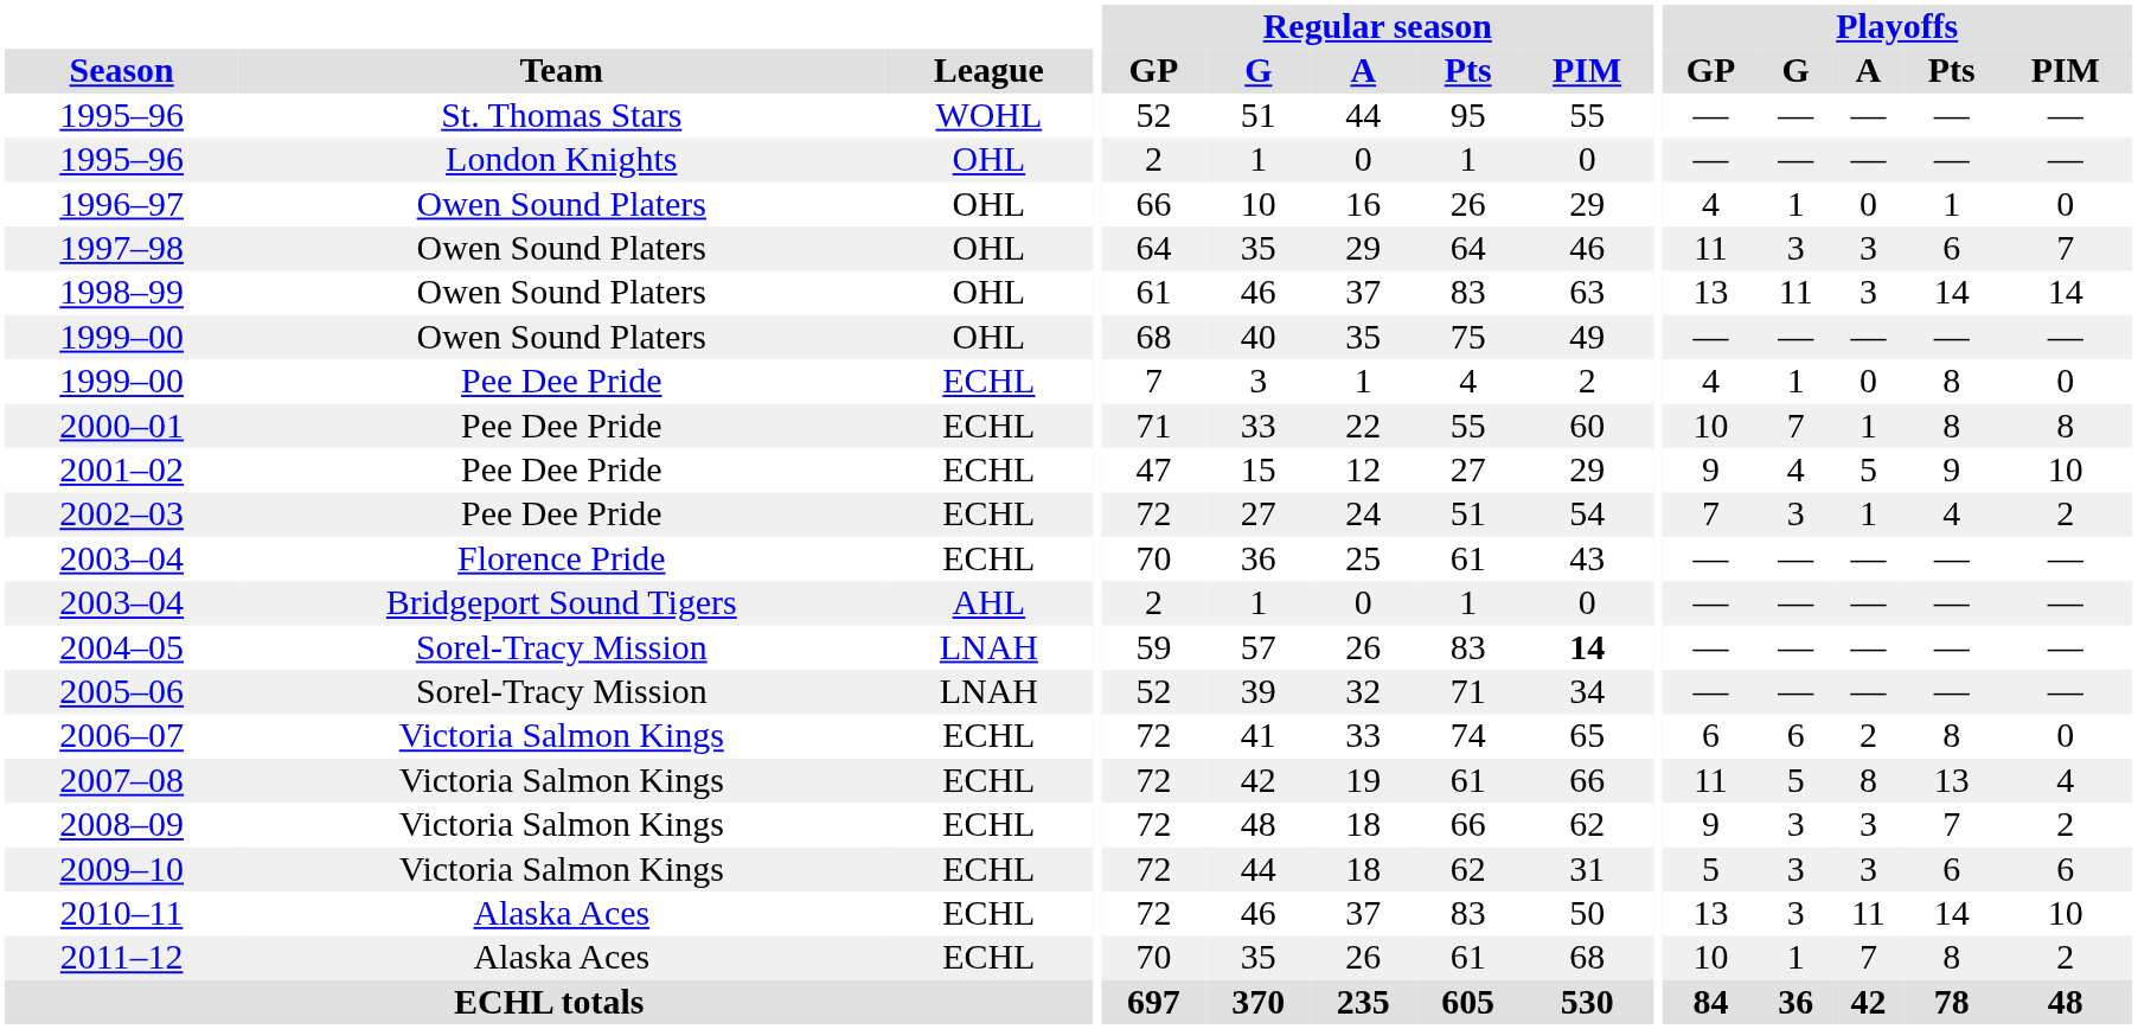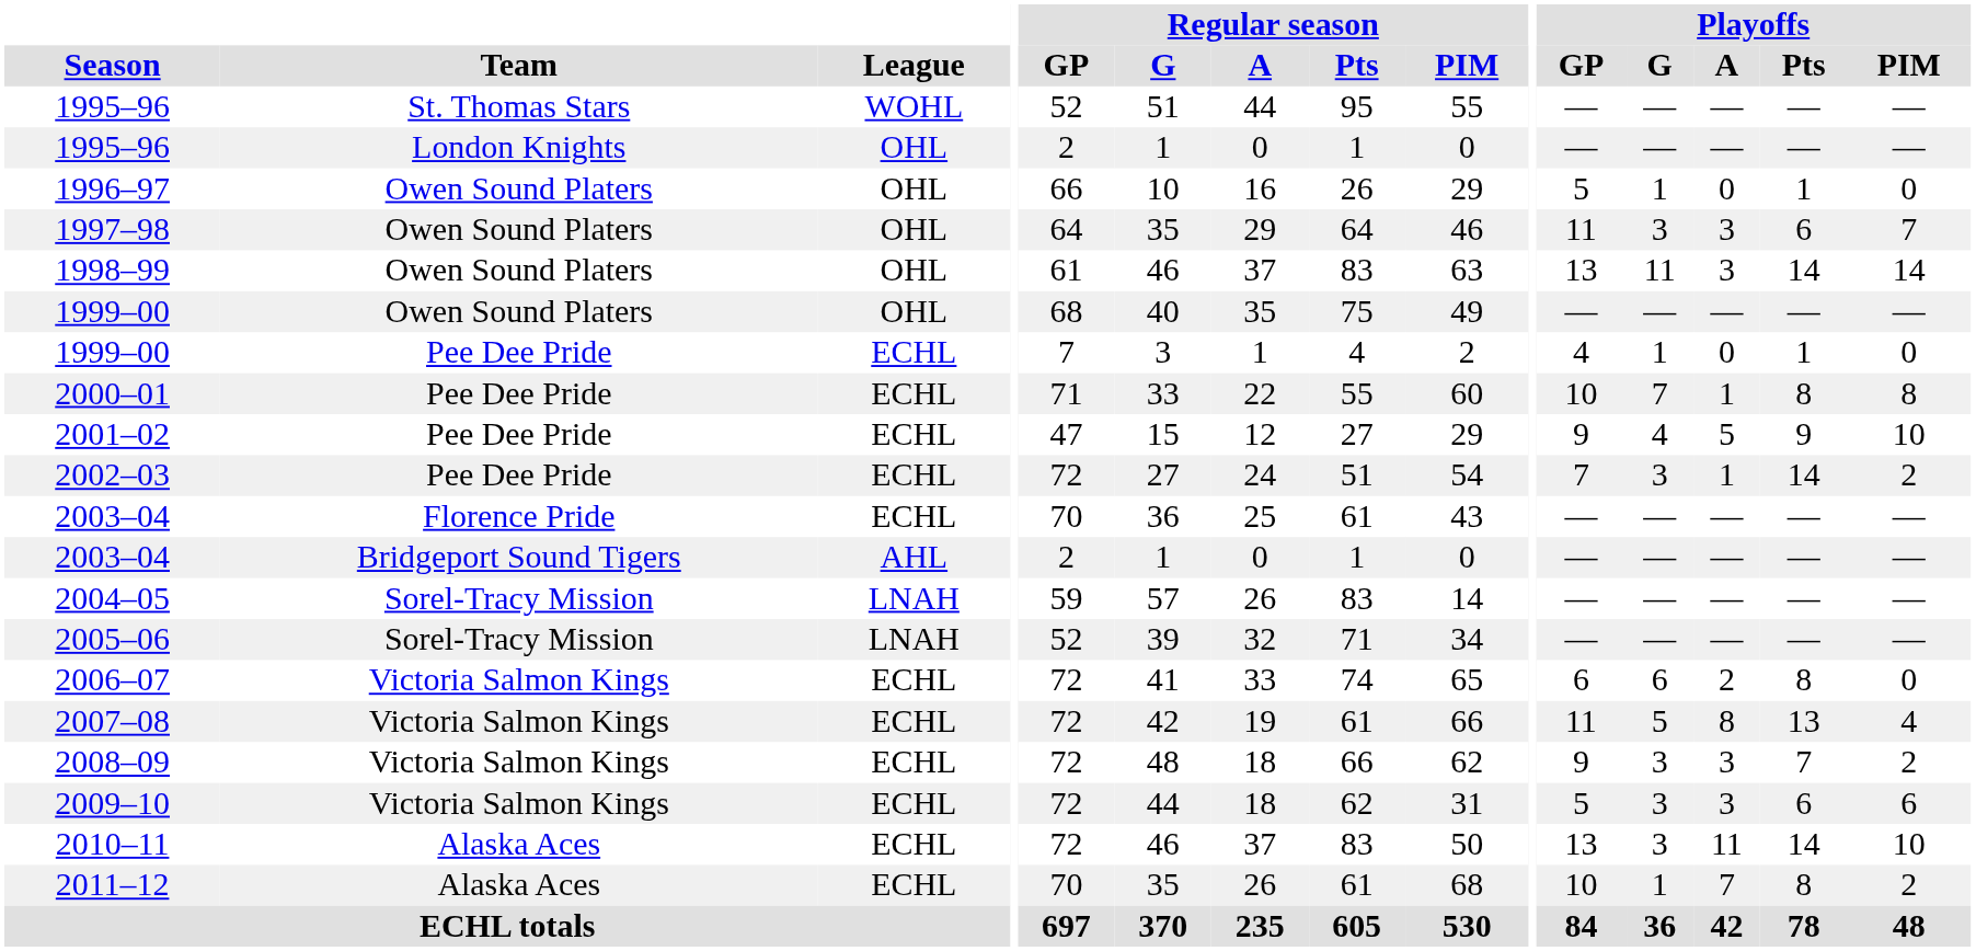 <table border="0" cellpadding="1" cellspacing="0" style="text-align:center; width:60em">
 <tr bgcolor="#e0e0e0">
 <th colspan="3" bgcolor="#ffffff"></th>
 <th rowspan="99" bgcolor="#ffffff"></th>
 <th colspan="5"><a href='#'>Regular season</a></th>
 <th rowspan="99" bgcolor="#ffffff"></th>
 <th colspan="5"><a href='#'>Playoffs</a></th>
 </tr>
 <tr bgcolor="#e0e0e0">
 <th><a href='#'>Season</a></th>
 <th>Team</th>
 <th>League</th>
 <th>GP</th>
 <th><a href='#'>G</a></th>
 <th><a href='#'>A</a></th>
 <th><a href='#'>Pts</a></th>
 <th><a href='#'>PIM</a></th>
 <th>GP</th>
 <th>G</th>
 <th>A</th>
 <th>Pts</th>
 <th>PIM</th>
 </tr>
 <tr>
 <td><a href='#'>1995–96</a></td>
 <td><a href='#'>St. Thomas Stars</a></td>
 <td><a href='#'>WOHL</a></td>
 <td>52</td>
 <td>51</td>
 <td>44</td>
 <td>95</td>
 <td>55</td>
 <td>—</td>
 <td>—</td>
 <td>—</td>
 <td>—</td>
 <td>—</td>
 </tr>
 <tr bgcolor="#f0f0f0">
 <td><a href='#'>1995–96</a></td>
 <td><a href='#'>London Knights</a></td>
 <td><a href='#'>OHL</a></td>
 <td>2</td>
 <td>1</td>
 <td>0</td>
 <td>1</td>
 <td>0</td>
 <td>—</td>
 <td>—</td>
 <td>—</td>
 <td>—</td>
 <td>—</td>
 </tr>
 <tr>
 <td><a href='#'>1996–97</a></td>
 <td><a href='#'>Owen Sound Platers</a></td>
 <td>OHL</td>
 <td>66</td>
 <td>10</td>
 <td>16</td>
 <td>26</td>
 <td>29</td>
-<td>4</td>
+<td>5</td>
 <td>1</td>
 <td>0</td>
 <td>1</td>
 <td>0</td>
 </tr>
 <tr bgcolor="#f0f0f0">
 <td><a href='#'>1997–98</a></td>
 <td>Owen Sound Platers</td>
 <td>OHL</td>
 <td>64</td>
 <td>35</td>
 <td>29</td>
 <td>64</td>
 <td>46</td>
 <td>11</td>
 <td>3</td>
 <td>3</td>
 <td>6</td>
 <td>7</td>
 </tr>
 <tr>
 <td><a href='#'>1998–99</a></td>
 <td>Owen Sound Platers</td>
 <td>OHL</td>
 <td>61</td>
 <td>46</td>
 <td>37</td>
 <td>83</td>
 <td>63</td>
 <td>13</td>
 <td>11</td>
 <td>3</td>
 <td>14</td>
 <td>14</td>
 </tr>
 <tr bgcolor="#f0f0f0">
 <td><a href='#'>1999–00</a></td>
 <td>Owen Sound Platers</td>
 <td>OHL</td>
 <td>68</td>
 <td>40</td>
 <td>35</td>
 <td>75</td>
 <td>49</td>
 <td>—</td>
 <td>—</td>
 <td>—</td>
 <td>—</td>
 <td>—</td>
 </tr>
 <tr>
 <td><a href='#'>1999–00</a></td>
 <td><a href='#'>Pee Dee Pride</a></td>
 <td><a href='#'>ECHL</a></td>
 <td>7</td>
 <td>3</td>
 <td>1</td>
 <td>4</td>
 <td>2</td>
 <td>4</td>
 <td>1</td>
 <td>0</td>
-<td>8</td>
+<td>1</td>
 <td>0</td>
 </tr>
 <tr bgcolor="#f0f0f0">
 <td><a href='#'>2000–01</a></td>
 <td>Pee Dee Pride</td>
 <td>ECHL</td>
 <td>71</td>
 <td>33</td>
 <td>22</td>
 <td>55</td>
 <td>60</td>
 <td>10</td>
 <td>7</td>
 <td>1</td>
 <td>8</td>
 <td>8</td>
 </tr>
 <tr>
 <td><a href='#'>2001–02</a></td>
 <td>Pee Dee Pride</td>
 <td>ECHL</td>
 <td>47</td>
 <td>15</td>
 <td>12</td>
 <td>27</td>
 <td>29</td>
 <td>9</td>
 <td>4</td>
 <td>5</td>
 <td>9</td>
 <td>10</td>
 </tr>
 <tr bgcolor="#f0f0f0">
 <td><a href='#'>2002–03</a></td>
 <td>Pee Dee Pride</td>
 <td>ECHL</td>
 <td>72</td>
 <td>27</td>
 <td>24</td>
 <td>51</td>
 <td>54</td>
 <td>7</td>
 <td>3</td>
 <td>1</td>
-<td>4</td>
+<td>14</td>
 <td>2</td>
 </tr>
 <tr>
 <td><a href='#'>2003–04</a></td>
 <td><a href='#'>Florence Pride</a></td>
 <td>ECHL</td>
 <td>70</td>
 <td>36</td>
 <td>25</td>
 <td>61</td>
 <td>43</td>
 <td>—</td>
 <td>—</td>
 <td>—</td>
 <td>—</td>
 <td>—</td>
 </tr>
 <tr bgcolor="#f0f0f0">
 <td><a href='#'>2003–04</a></td>
 <td><a href='#'>Bridgeport Sound Tigers</a></td>
 <td><a href='#'>AHL</a></td>
 <td>2</td>
 <td>1</td>
 <td>0</td>
 <td>1</td>
 <td>0</td>
 <td>—</td>
 <td>—</td>
 <td>—</td>
 <td>—</td>
 <td>—</td>
 </tr>
 <tr>
 <td><a href='#'>2004–05</a></td>
 <td><a href='#'>Sorel-Tracy Mission</a></td>
 <td><a href='#'>LNAH</a></td>
 <td>59</td>
 <td>57</td>
 <td>26</td>
 <td>83</td>
-<td><strong>14</strong></td>
+<td>14</td>
 <td>—</td>
 <td>—</td>
 <td>—</td>
 <td>—</td>
 <td>—</td>
 </tr>
 <tr bgcolor="#f0f0f0">
 <td><a href='#'>2005–06</a></td>
 <td>Sorel-Tracy Mission</td>
 <td>LNAH</td>
 <td>52</td>
 <td>39</td>
 <td>32</td>
 <td>71</td>
 <td>34</td>
 <td>—</td>
 <td>—</td>
 <td>—</td>
 <td>—</td>
 <td>—</td>
 </tr>
 <tr>
 <td><a href='#'>2006–07</a></td>
 <td><a href='#'>Victoria Salmon Kings</a></td>
 <td>ECHL</td>
 <td>72</td>
 <td>41</td>
 <td>33</td>
 <td>74</td>
 <td>65</td>
 <td>6</td>
 <td>6</td>
 <td>2</td>
 <td>8</td>
 <td>0</td>
 </tr>
 <tr bgcolor="#f0f0f0">
 <td><a href='#'>2007–08</a></td>
 <td>Victoria Salmon Kings</td>
 <td>ECHL</td>
 <td>72</td>
 <td>42</td>
 <td>19</td>
 <td>61</td>
 <td>66</td>
 <td>11</td>
 <td>5</td>
 <td>8</td>
 <td>13</td>
 <td>4</td>
 </tr>
 <tr>
 <td><a href='#'>2008–09</a></td>
 <td>Victoria Salmon Kings</td>
 <td>ECHL</td>
 <td>72</td>
 <td>48</td>
 <td>18</td>
 <td>66</td>
 <td>62</td>
 <td>9</td>
 <td>3</td>
 <td>3</td>
 <td>7</td>
 <td>2</td>
 </tr>
 <tr bgcolor="#f0f0f0">
 <td><a href='#'>2009–10</a></td>
 <td>Victoria Salmon Kings</td>
 <td>ECHL</td>
 <td>72</td>
 <td>44</td>
 <td>18</td>
 <td>62</td>
 <td>31</td>
 <td>5</td>
 <td>3</td>
 <td>3</td>
 <td>6</td>
 <td>6</td>
 </tr>
 <tr>
 <td><a href='#'>2010–11</a></td>
 <td><a href='#'>Alaska Aces</a></td>
 <td>ECHL</td>
 <td>72</td>
 <td>46</td>
 <td>37</td>
 <td>83</td>
 <td>50</td>
 <td>13</td>
 <td>3</td>
 <td>11</td>
 <td>14</td>
 <td>10</td>
 </tr>
 <tr bgcolor="#f0f0f0">
 <td><a href='#'>2011–12</a></td>
 <td>Alaska Aces</td>
 <td>ECHL</td>
 <td>70</td>
 <td>35</td>
 <td>26</td>
 <td>61</td>
 <td>68</td>
 <td>10</td>
 <td>1</td>
 <td>7</td>
 <td>8</td>
 <td>2</td>
 </tr>
 <tr>
 </tr>
 <tr ALIGN="center" bgcolor="#e0e0e0">
 <th colspan="3">ECHL totals</th>
 <th ALIGN="center">697</th>
 <th ALIGN="center">370</th>
 <th ALIGN="center">235</th>
 <th ALIGN="center">605</th>
 <th ALIGN="center">530</th>
 <th ALIGN="center">84</th>
 <th ALIGN="center">36</th>
 <th ALIGN="center">42</th>
 <th ALIGN="center">78</th>
 <th ALIGN="center">48</th>
 </tr>
 </table>
